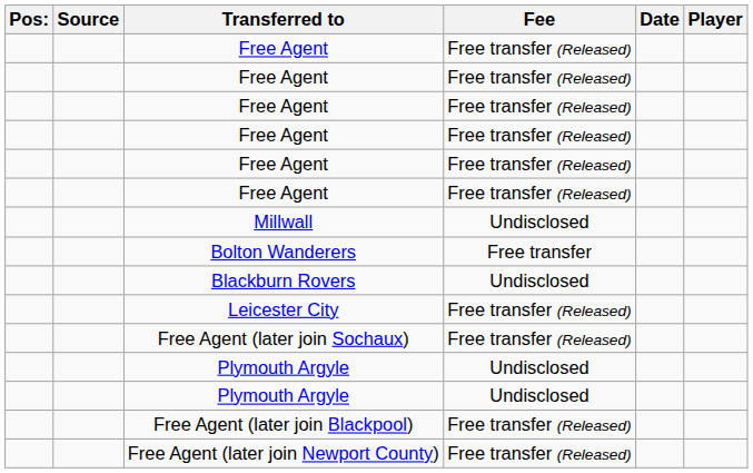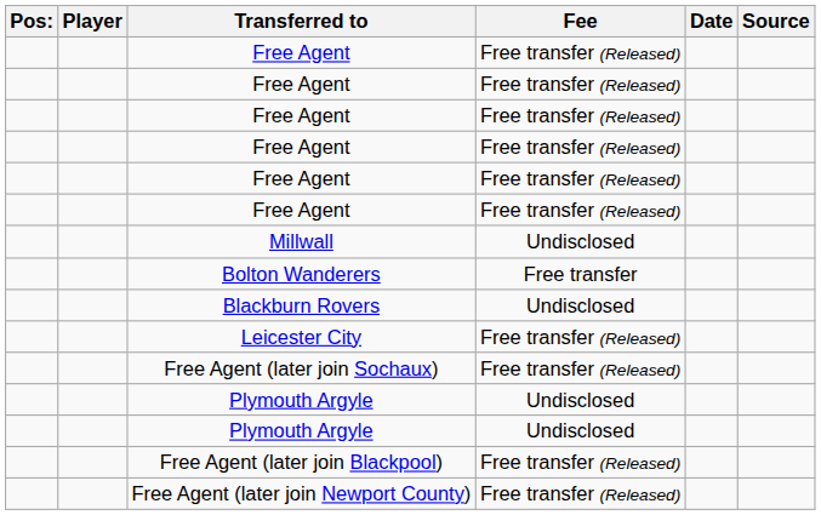 <table class="wikitable sortable" style="text-align:center; font-size:95%;">
 <tr>
 <th>Pos:</th>
-<th>Source</th>
+<th>Player</th>
 <th>Transferred to</th>
 <th>Fee</th>
 <th>Date</th>
-<th>Player</th>
+<th>Source</th>
 </tr>
 <tr>
 <td style="text-align:center;"></td>
 <td></td>
 <td><a href='#'>Free Agent</a></td>
 <td>Free transfer <small><em>(Released)</em></small></td>
 <td></td>
 <td></td>
 </tr>
 <tr>
 <td style="text-align:center;"></td>
 <td></td>
 <td>Free Agent</td>
 <td>Free transfer <small><em>(Released)</em></small></td>
 <td></td>
 <td></td>
 </tr>
 <tr>
 <td style="text-align:center;"></td>
 <td></td>
 <td>Free Agent</td>
 <td>Free transfer <small><em>(Released)</em></small></td>
 <td></td>
 <td></td>
 </tr>
 <tr>
 <td style="text-align:center;"></td>
 <td></td>
 <td>Free Agent</td>
 <td>Free transfer <small><em>(Released)</em></small></td>
 <td></td>
 <td></td>
 </tr>
 <tr>
 <td style="text-align:center;"></td>
 <td></td>
 <td>Free Agent</td>
 <td>Free transfer <small><em>(Released)</em></small></td>
 <td></td>
 <td></td>
 </tr>
 <tr>
 <td style="text-align:center;"></td>
 <td></td>
 <td>Free Agent</td>
 <td>Free transfer <small><em>(Released)</em></small></td>
 <td></td>
 <td></td>
 </tr>
 <tr>
 <td style="text-align:center;"></td>
 <td></td>
 <td> <a href='#'>Millwall</a></td>
 <td>Undisclosed</td>
 <td></td>
 <td></td>
 </tr>
 <tr>
 <td style="text-align:center;"></td>
 <td></td>
 <td> <a href='#'>Bolton Wanderers</a></td>
 <td>Free transfer</td>
 <td></td>
 <td></td>
 </tr>
 <tr>
 <td style="text-align:center;"></td>
 <td></td>
 <td> <a href='#'>Blackburn Rovers</a></td>
 <td>Undisclosed</td>
 <td></td>
 <td></td>
 </tr>
 <tr>
 <td style="text-align:center;"></td>
 <td></td>
 <td> <a href='#'>Leicester City</a></td>
 <td>Free transfer <small><em>(Released)</em></small></td>
 <td></td>
 <td></td>
 </tr>
 <tr>
 <td style="text-align:center;"></td>
 <td></td>
 <td>Free Agent (later join  <a href='#'>Sochaux</a>)</td>
 <td>Free transfer <small><em>(Released)</em></small></td>
 <td></td>
 <td></td>
 </tr>
 <tr>
 <td style="text-align:center;"></td>
 <td></td>
 <td> <a href='#'>Plymouth Argyle</a></td>
 <td>Undisclosed</td>
 <td></td>
 <td></td>
 </tr>
 <tr>
 <td style="text-align:center;"></td>
 <td></td>
 <td> <a href='#'>Plymouth Argyle</a></td>
 <td>Undisclosed</td>
 <td></td>
 <td></td>
 </tr>
 <tr>
 <td style="text-align:center;"></td>
 <td></td>
 <td>Free Agent (later join  <a href='#'>Blackpool</a>)</td>
 <td>Free transfer <small><em>(Released)</em></small></td>
 <td></td>
 <td></td>
 </tr>
 <tr>
 <td style="text-align:center;"></td>
 <td></td>
 <td>Free Agent (later join  <a href='#'>Newport County</a>)</td>
 <td>Free transfer <small><em>(Released)</em></small></td>
 <td></td>
 <td></td>
 </tr>
 </table>
